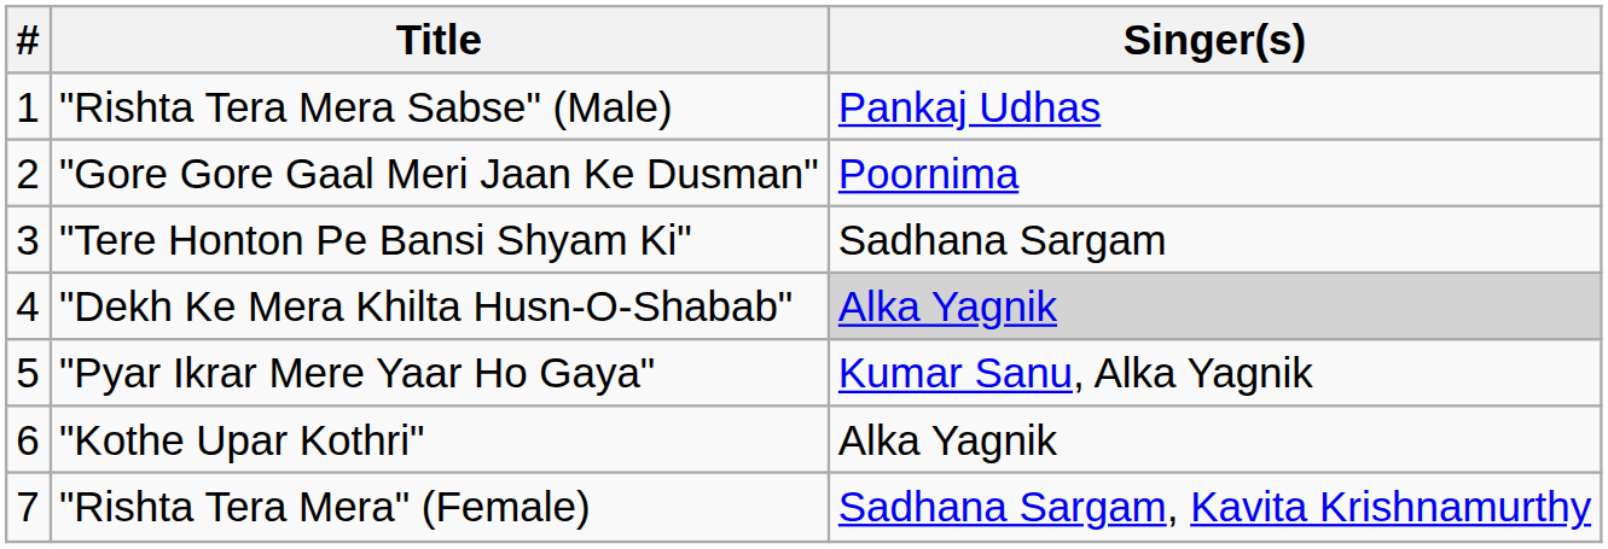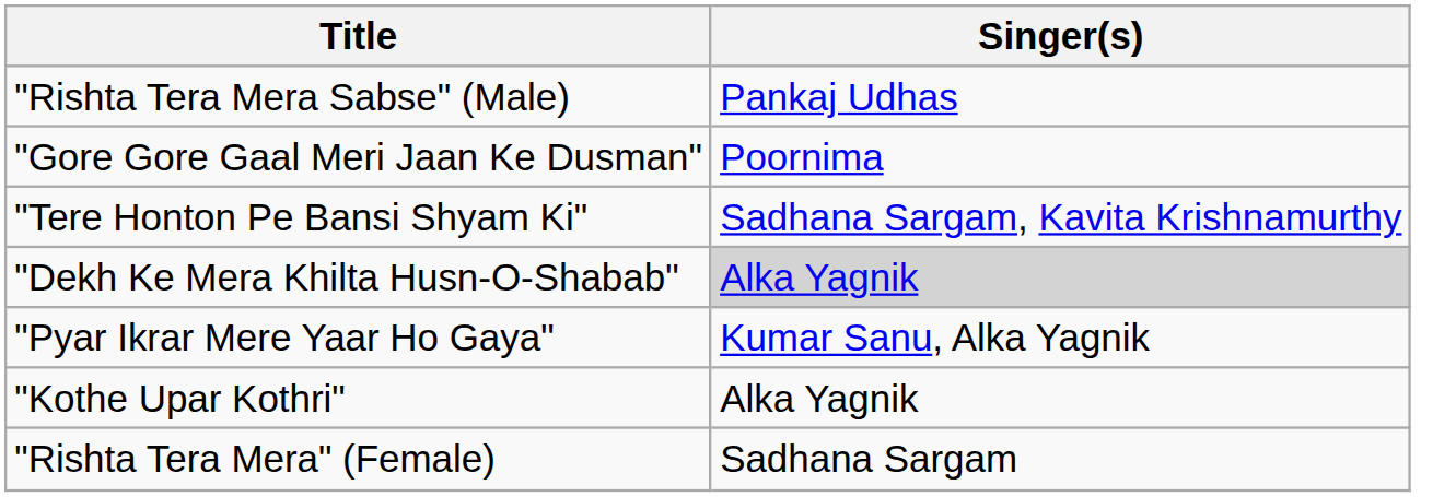 <table class="wikitable" style="font-size:95%;">
 <tr>
-<th>#</th>
 <th>Title</th>
 <th>Singer(s)</th>
 </tr>
 <tr>
-<td>1</td>
 <td>"Rishta Tera Mera Sabse" (Male)</td>
 <td><a href='#'>Pankaj Udhas</a></td>
 </tr>
 <tr>
-<td>2</td>
 <td>"Gore Gore Gaal Meri Jaan Ke Dusman"</td>
 <td><a href='#'>Poornima</a></td>
 </tr>
 <tr>
-<td>3</td>
 <td>"Tere Honton Pe Bansi Shyam Ki"</td>
-<td>Sadhana Sargam</td>
+<td><a href='#'>Sadhana Sargam</a>, <a href='#'>Kavita Krishnamurthy</a></td>
 </tr>
 <tr>
-<td>4</td>
 <td>"Dekh Ke Mera Khilta Husn-O-Shabab"</td>
 <td style="background: lightgrey;"><a href='#'>Alka Yagnik</a></td>
 </tr>
 <tr>
-<td>5</td>
 <td>"Pyar Ikrar Mere Yaar Ho Gaya"</td>
 <td><a href='#'>Kumar Sanu</a>, Alka Yagnik</td>
 </tr>
 <tr>
-<td>6</td>
 <td>"Kothe Upar Kothri"</td>
 <td>Alka Yagnik</td>
 </tr>
 <tr>
-<td>7</td>
 <td>"Rishta Tera Mera" (Female)</td>
-<td><a href='#'>Sadhana Sargam</a>, <a href='#'>Kavita Krishnamurthy</a></td>
+<td>Sadhana Sargam</td>
 </tr>
 </table>
